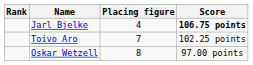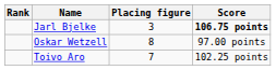 <table class="wikitable" style="text-align:center">
 <tr>
 <th>Rank</th>
 <th>Name</th>
 <th>Placing figure</th>
 <th>Score</th>
 </tr>
 <tr>
 <td></td>
 <td align=left><a href='#'>Jarl Bjelke</a></td>
-<td>4</td>
+<td>3</td>
 <td><strong>106.75 points</strong></td>
+</tr>
+<tr>
+<td></td>
+<td align=left><a href='#'>Oskar Wetzell</a></td>
+<td>8</td>
+<td>97.00 points</td>
 </tr>
 <tr>
 <td></td>
 <td align=left><a href='#'>Toivo Aro</a></td>
 <td>7</td>
 <td>102.25 points</td>
 </tr>
-<tr>
-<td></td>
-<td align=left><a href='#'>Oskar Wetzell</a></td>
-<td>8</td>
-<td>97.00 points</td>
-</tr>
 </table>
